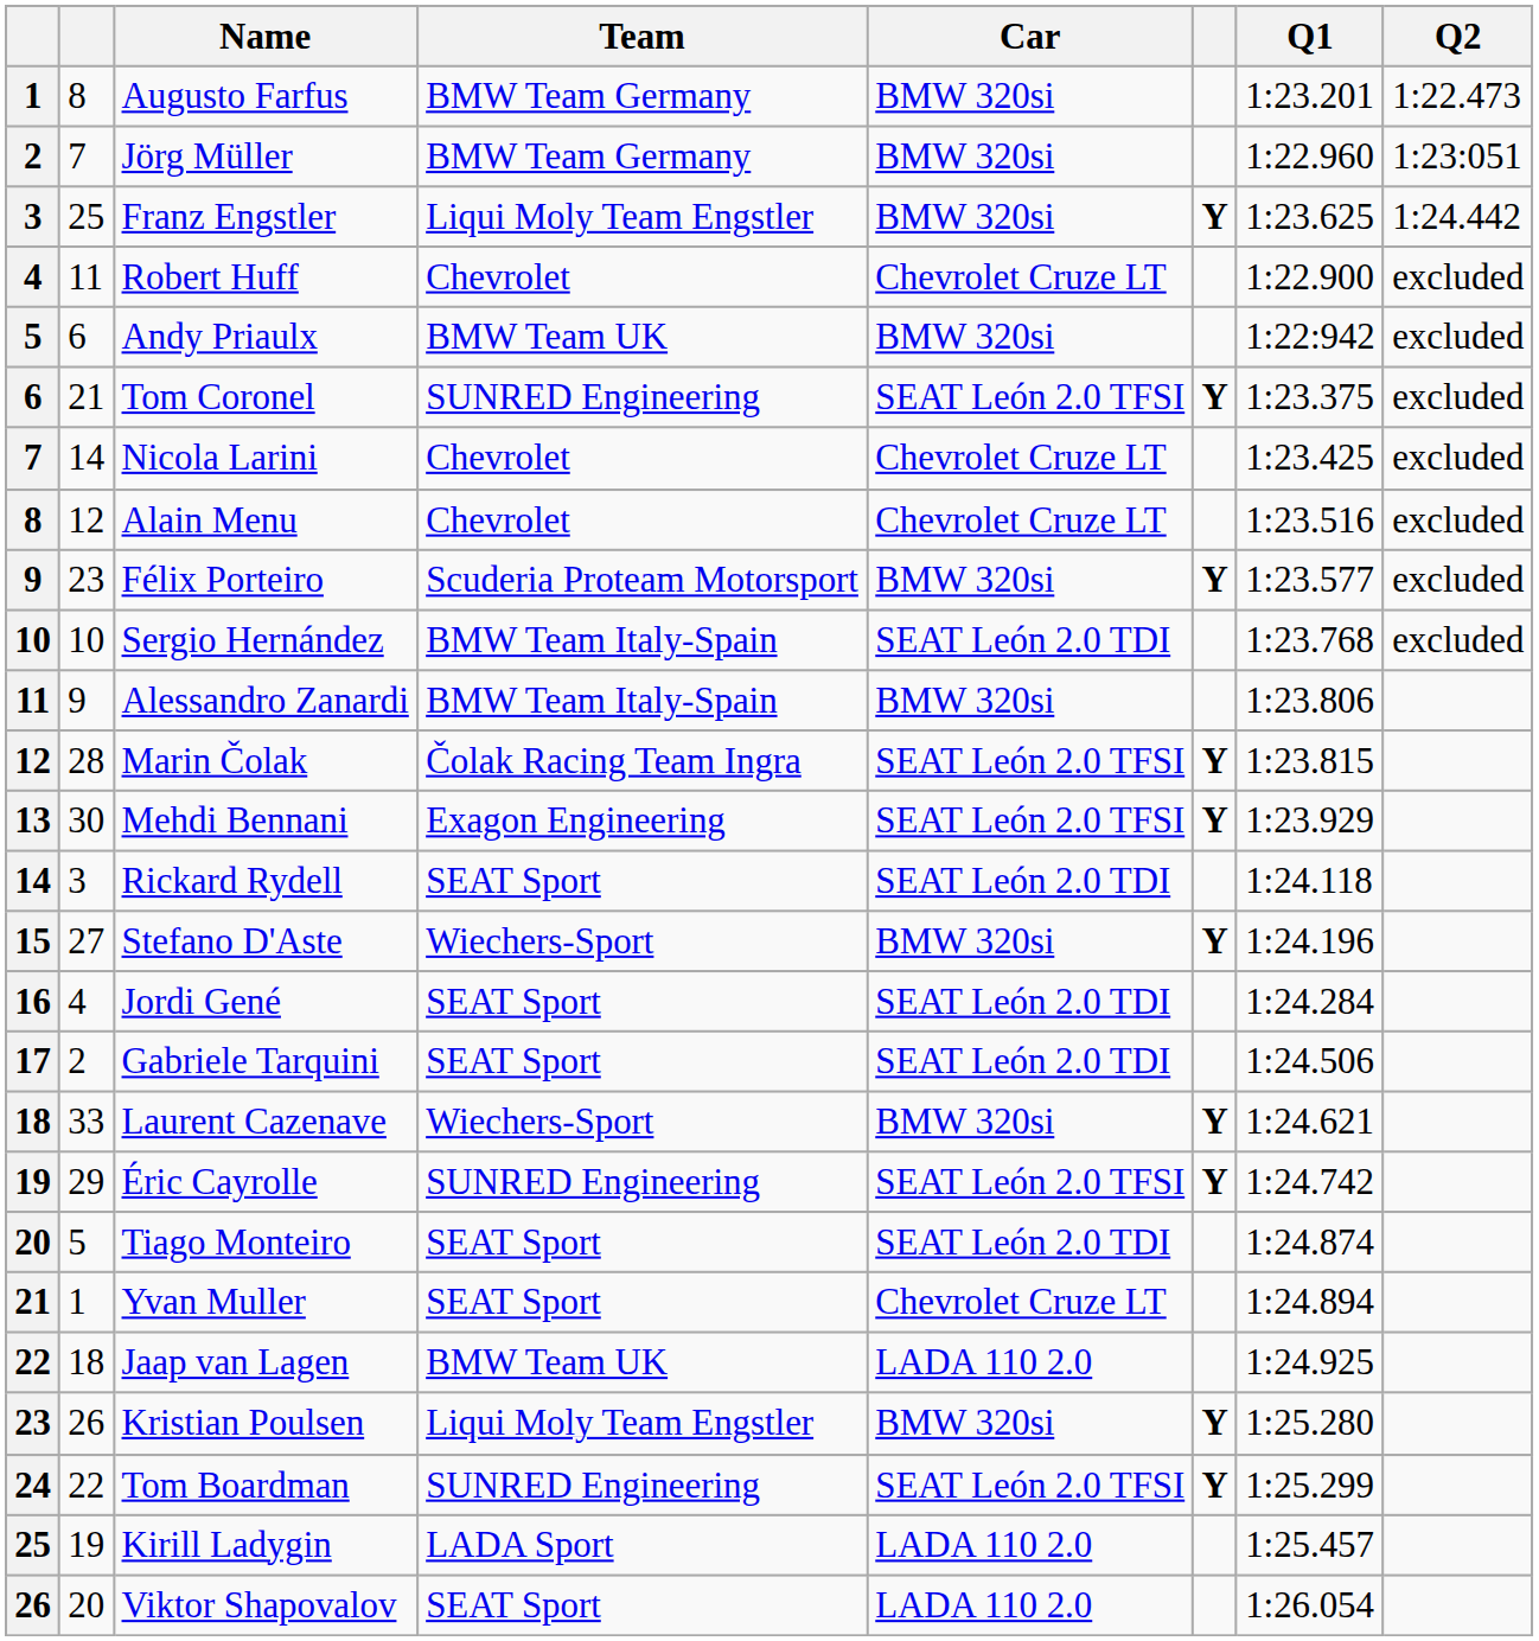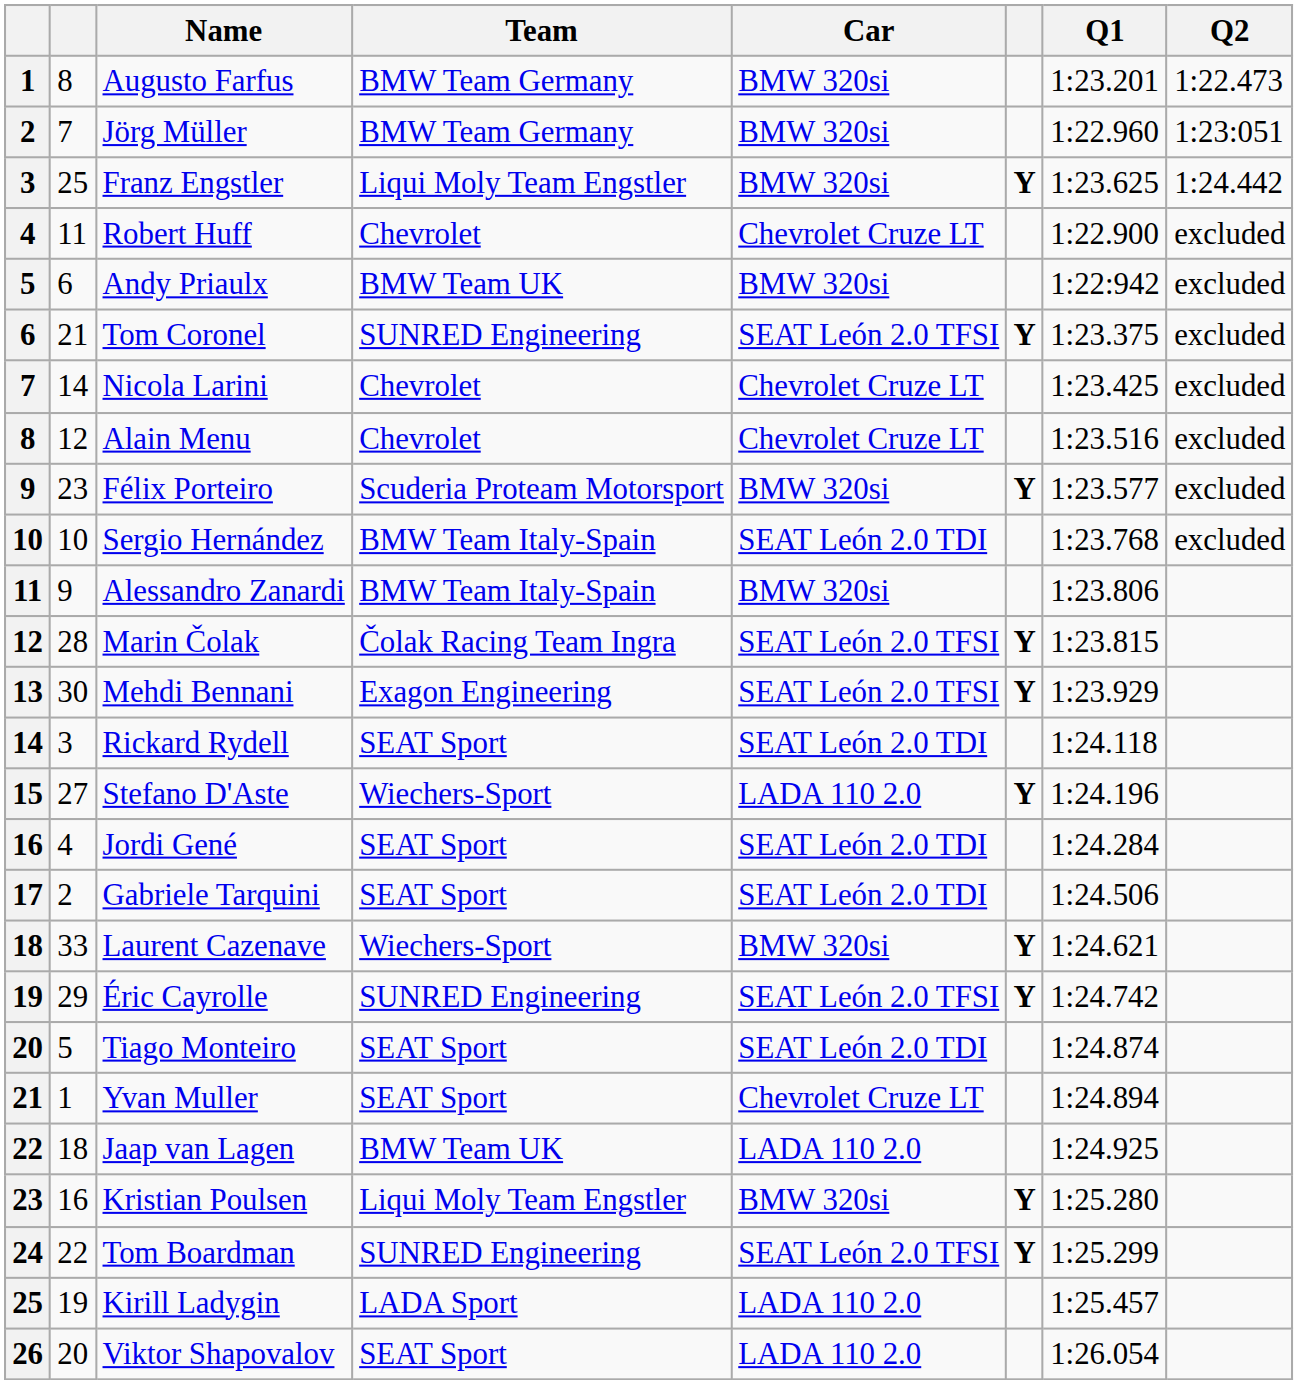 <table class="wikitable sortable" style="font-size: 95%;">
 <tr>
 <th></th>
 <th></th>
 <th>Name</th>
 <th>Team</th>
 <th>Car</th>
 <th></th>
 <th>Q1</th>
 <th>Q2</th>
 </tr>
 <tr>
 <th>1</th>
 <td>8</td>
 <td> <a href='#'>Augusto Farfus</a></td>
 <td><a href='#'>BMW Team Germany</a></td>
 <td><a href='#'>BMW 320si</a></td>
 <td></td>
 <td>1:23.201</td>
 <td>1:22.473</td>
 </tr>
 <tr>
 <th>2</th>
 <td>7</td>
 <td> <a href='#'>Jörg Müller</a></td>
 <td><a href='#'>BMW Team Germany</a></td>
 <td><a href='#'>BMW 320si</a></td>
 <td></td>
 <td>1:22.960</td>
 <td>1:23:051</td>
 </tr>
 <tr>
 <th>3</th>
 <td>25</td>
 <td> <a href='#'>Franz Engstler</a></td>
 <td><a href='#'>Liqui Moly Team Engstler</a></td>
 <td><a href='#'>BMW 320si</a></td>
 <td align=center><strong><span>Y</span></strong></td>
 <td>1:23.625</td>
 <td>1:24.442</td>
 </tr>
 <tr>
 <th>4</th>
 <td>11</td>
 <td> <a href='#'>Robert Huff</a></td>
 <td><a href='#'>Chevrolet</a></td>
 <td><a href='#'>Chevrolet Cruze LT</a></td>
 <td></td>
 <td>1:22.900</td>
 <td>excluded</td>
 </tr>
 <tr>
 <th>5</th>
 <td>6</td>
 <td> <a href='#'>Andy Priaulx</a></td>
 <td><a href='#'>BMW Team UK</a></td>
 <td><a href='#'>BMW 320si</a></td>
 <td></td>
 <td>1:22:942</td>
 <td>excluded</td>
 </tr>
 <tr>
 <th>6</th>
 <td>21</td>
 <td> <a href='#'>Tom Coronel</a></td>
 <td><a href='#'>SUNRED Engineering</a></td>
 <td><a href='#'>SEAT León 2.0 TFSI</a></td>
 <td align=center><strong><span>Y</span></strong></td>
 <td>1:23.375</td>
 <td>excluded</td>
 </tr>
 <tr>
 <th>7</th>
 <td>14</td>
 <td> <a href='#'>Nicola Larini</a></td>
 <td><a href='#'>Chevrolet</a></td>
 <td><a href='#'>Chevrolet Cruze LT</a></td>
 <td></td>
 <td>1:23.425</td>
 <td>excluded</td>
 </tr>
 <tr>
 <th>8</th>
 <td>12</td>
 <td> <a href='#'>Alain Menu</a></td>
 <td><a href='#'>Chevrolet</a></td>
 <td><a href='#'>Chevrolet Cruze LT</a></td>
 <td></td>
 <td>1:23.516</td>
 <td>excluded</td>
 </tr>
 <tr>
 <th>9</th>
 <td>23</td>
 <td> <a href='#'>Félix Porteiro</a></td>
 <td><a href='#'>Scuderia Proteam Motorsport</a></td>
 <td><a href='#'>BMW 320si</a></td>
 <td align=center><strong><span>Y</span></strong></td>
 <td>1:23.577</td>
 <td>excluded</td>
 </tr>
 <tr>
 <th>10</th>
 <td>10</td>
 <td> <a href='#'>Sergio Hernández</a></td>
 <td><a href='#'>BMW Team Italy-Spain</a></td>
 <td><a href='#'>SEAT León 2.0 TDI</a></td>
 <td></td>
 <td>1:23.768</td>
 <td>excluded</td>
 </tr>
 <tr>
 <th>11</th>
 <td>9</td>
 <td> <a href='#'>Alessandro Zanardi</a></td>
 <td><a href='#'>BMW Team Italy-Spain</a></td>
 <td><a href='#'>BMW 320si</a></td>
 <td></td>
 <td>1:23.806</td>
 <td></td>
 </tr>
 <tr>
 <th>12</th>
 <td>28</td>
 <td> <a href='#'>Marin Čolak</a></td>
 <td><a href='#'>Čolak Racing Team Ingra</a></td>
 <td><a href='#'>SEAT León 2.0 TFSI</a></td>
 <td align=center><strong><span>Y</span></strong></td>
 <td>1:23.815</td>
 <td></td>
 </tr>
 <tr>
 <th>13</th>
 <td>30</td>
 <td> <a href='#'>Mehdi Bennani</a></td>
 <td><a href='#'>Exagon Engineering</a></td>
 <td><a href='#'>SEAT León 2.0 TFSI</a></td>
 <td align=center><strong><span>Y</span></strong></td>
 <td>1:23.929</td>
 <td></td>
 </tr>
 <tr>
 <th>14</th>
 <td>3</td>
 <td> <a href='#'>Rickard Rydell</a></td>
 <td><a href='#'>SEAT Sport</a></td>
 <td><a href='#'>SEAT León 2.0 TDI</a></td>
 <td></td>
 <td>1:24.118</td>
 <td></td>
 </tr>
 <tr>
 <th>15</th>
 <td>27</td>
 <td> <a href='#'>Stefano D'Aste</a></td>
 <td><a href='#'>Wiechers-Sport</a></td>
-<td><a href='#'>BMW 320si</a></td>
+<td><a href='#'>LADA 110 2.0</a></td>
 <td align=center><strong><span>Y</span></strong></td>
 <td>1:24.196</td>
 <td></td>
 </tr>
 <tr>
 <th>16</th>
 <td>4</td>
 <td> <a href='#'>Jordi Gené</a></td>
 <td><a href='#'>SEAT Sport</a></td>
 <td><a href='#'>SEAT León 2.0 TDI</a></td>
 <td></td>
 <td>1:24.284</td>
 <td></td>
 </tr>
 <tr>
 <th>17</th>
 <td>2</td>
 <td> <a href='#'>Gabriele Tarquini</a></td>
 <td><a href='#'>SEAT Sport</a></td>
 <td><a href='#'>SEAT León 2.0 TDI</a></td>
 <td></td>
 <td>1:24.506</td>
 <td></td>
 </tr>
 <tr>
 <th>18</th>
 <td>33</td>
 <td> <a href='#'>Laurent Cazenave</a></td>
 <td><a href='#'>Wiechers-Sport</a></td>
 <td><a href='#'>BMW 320si</a></td>
 <td align=center><strong><span>Y</span></strong></td>
 <td>1:24.621</td>
 <td></td>
 </tr>
 <tr>
 <th>19</th>
 <td>29</td>
 <td> <a href='#'>Éric Cayrolle</a></td>
 <td><a href='#'>SUNRED Engineering</a></td>
 <td><a href='#'>SEAT León 2.0 TFSI</a></td>
 <td align=center><strong><span>Y</span></strong></td>
 <td>1:24.742</td>
 <td></td>
 </tr>
 <tr>
 <th>20</th>
 <td>5</td>
 <td> <a href='#'>Tiago Monteiro</a></td>
 <td><a href='#'>SEAT Sport</a></td>
 <td><a href='#'>SEAT León 2.0 TDI</a></td>
 <td></td>
 <td>1:24.874</td>
 <td></td>
 </tr>
 <tr>
 <th>21</th>
 <td>1</td>
 <td> <a href='#'>Yvan Muller</a></td>
 <td><a href='#'>SEAT Sport</a></td>
 <td><a href='#'>Chevrolet Cruze LT</a></td>
 <td></td>
 <td>1:24.894</td>
 <td></td>
 </tr>
 <tr>
 <th>22</th>
 <td>18</td>
 <td> <a href='#'>Jaap van Lagen</a></td>
 <td><a href='#'>BMW Team UK</a></td>
 <td><a href='#'>LADA 110 2.0</a></td>
 <td></td>
 <td>1:24.925</td>
 <td></td>
 </tr>
 <tr>
 <th>23</th>
-<td>26</td>
+<td>16</td>
 <td> <a href='#'>Kristian Poulsen</a></td>
 <td><a href='#'>Liqui Moly Team Engstler</a></td>
 <td><a href='#'>BMW 320si</a></td>
 <td align=center><strong><span>Y</span></strong></td>
 <td>1:25.280</td>
 <td></td>
 </tr>
 <tr>
 <th>24</th>
 <td>22</td>
 <td> <a href='#'>Tom Boardman</a></td>
 <td><a href='#'>SUNRED Engineering</a></td>
 <td><a href='#'>SEAT León 2.0 TFSI</a></td>
 <td align=center><strong><span>Y</span></strong></td>
 <td>1:25.299</td>
 <td></td>
 </tr>
 <tr>
 <th>25</th>
 <td>19</td>
 <td> <a href='#'>Kirill Ladygin</a></td>
 <td><a href='#'>LADA Sport</a></td>
 <td><a href='#'>LADA 110 2.0</a></td>
 <td></td>
 <td>1:25.457</td>
 <td></td>
 </tr>
 <tr>
 <th>26</th>
 <td>20</td>
 <td> <a href='#'>Viktor Shapovalov</a></td>
 <td><a href='#'>SEAT Sport</a></td>
 <td><a href='#'>LADA 110 2.0</a></td>
 <td></td>
 <td>1:26.054</td>
 <td></td>
 </tr>
 </table>
